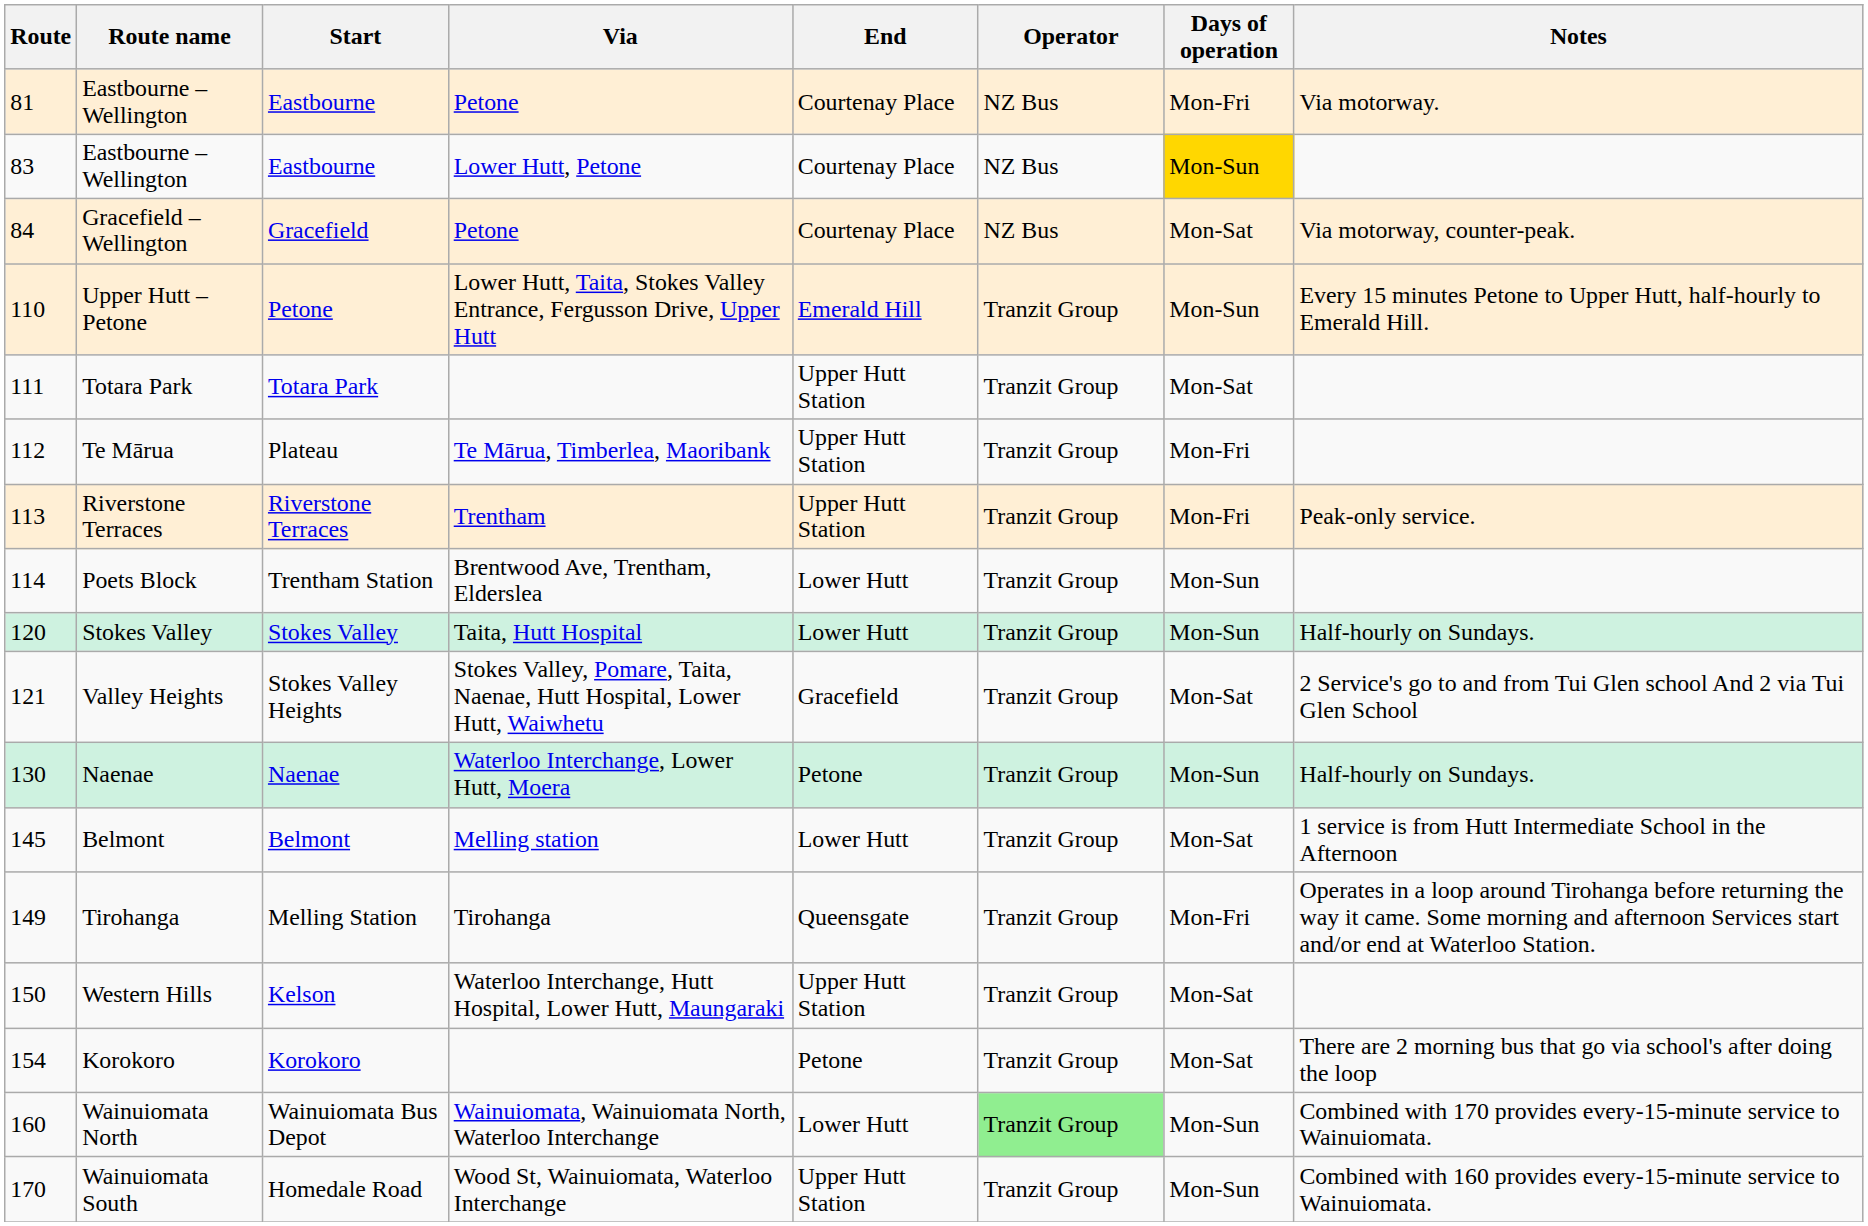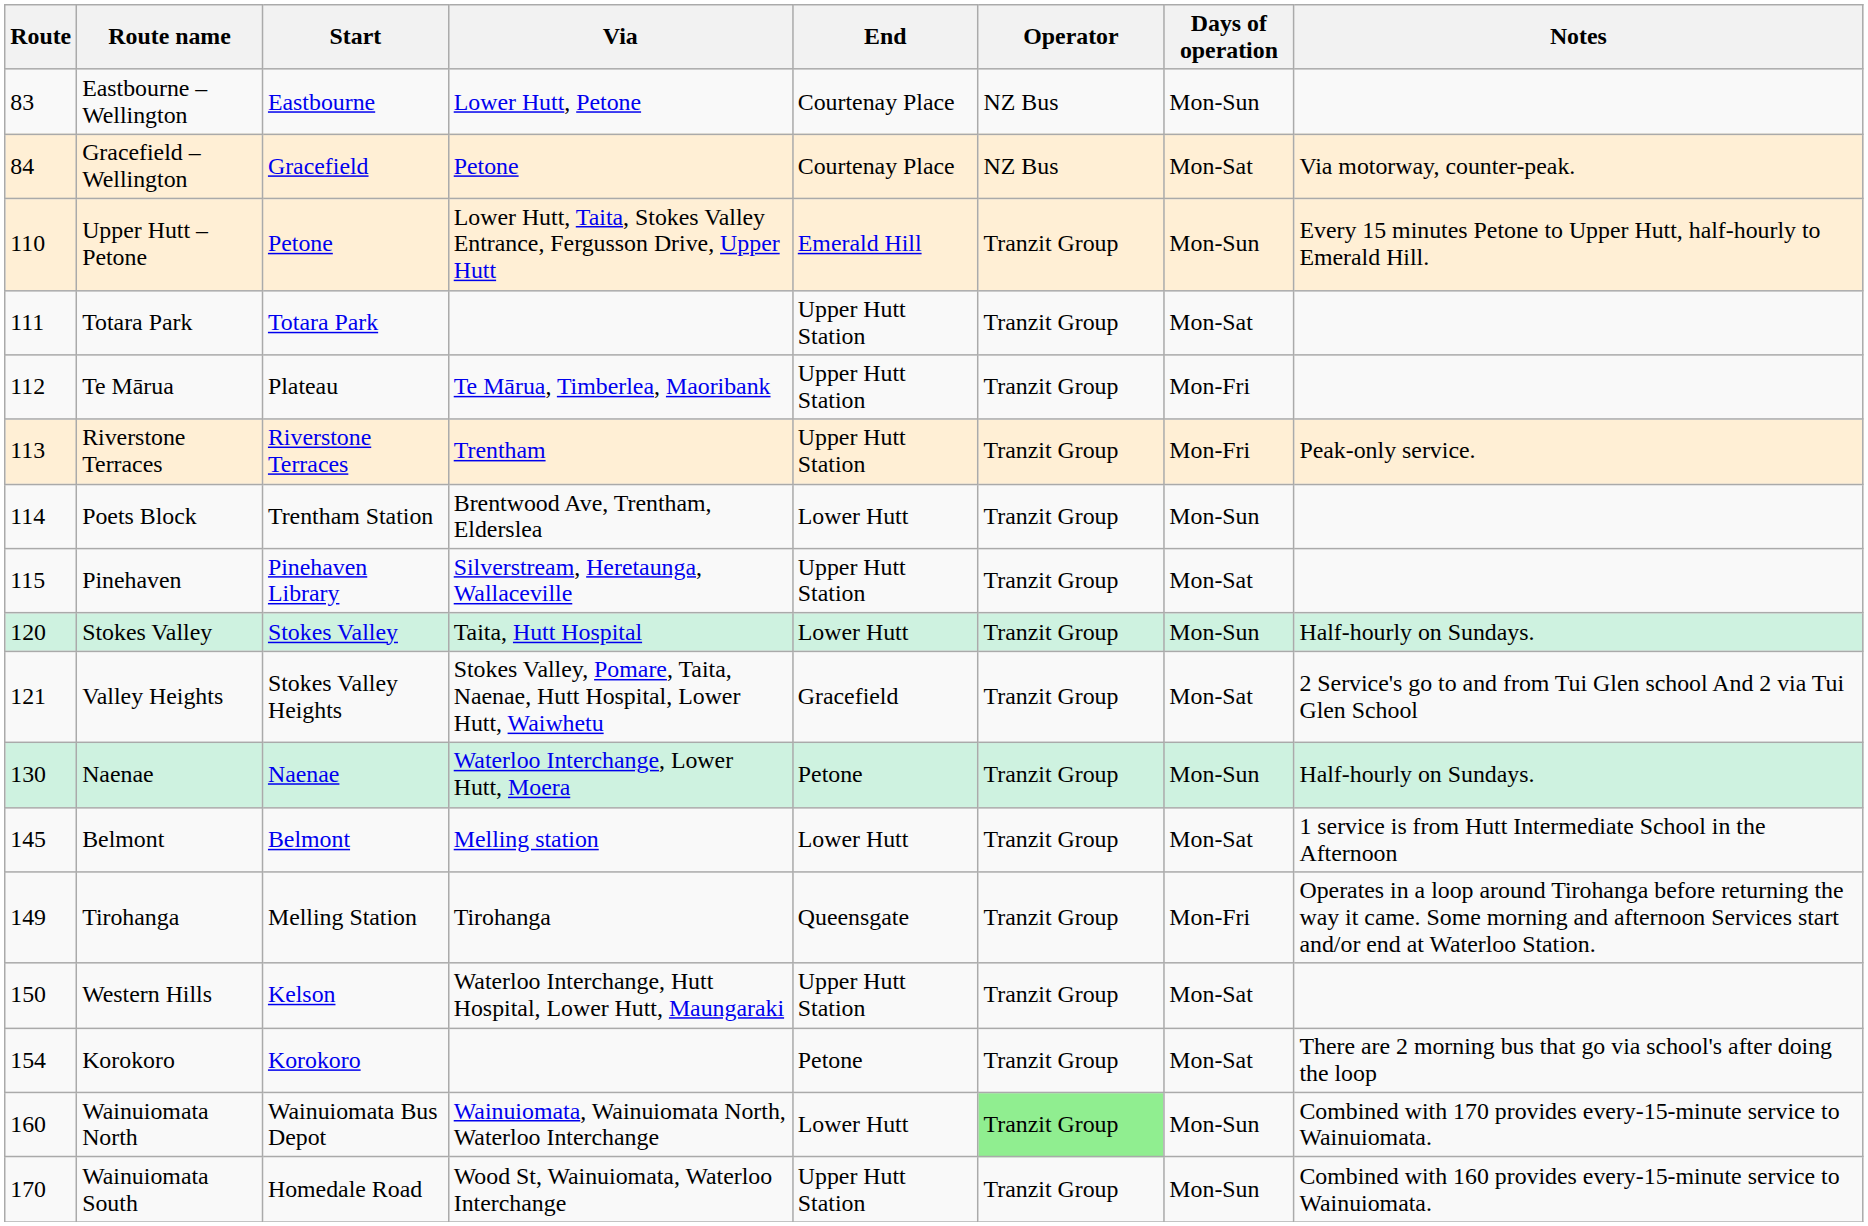 <table class="wikitable" border="1">
 <tr>
 <th>Route</th>
 <th width="10%">Route name</th>
 <th width="10%">Start</th>
 <th>Via</th>
 <th width="10%">End</th>
 <th width="10%">Operator</th>
 <th width="7%">Days of operation</th>
 <th>Notes</th>
 </tr>
-<tr bgcolor="FFEFD5">
-<td>81</td>
-<td>Eastbourne – Wellington</td>
-<td><a href='#'>Eastbourne</a></td>
-<td><a href='#'>Petone</a></td>
-<td>Courtenay Place</td>
-<td>NZ Bus</td>
-<td>Mon-Fri</td>
-<td>Via motorway.</td>
-</tr>
 <tr>
 <td>83</td>
 <td>Eastbourne – Wellington</td>
 <td><a href='#'>Eastbourne</a></td>
 <td><a href='#'>Lower Hutt</a>, <a href='#'>Petone</a></td>
 <td>Courtenay Place</td>
 <td>NZ Bus</td>
-<td style="background: gold;">Mon-Sun</td>
+<td>Mon-Sun</td>
 <td></td>
 </tr>
 <tr bgcolor="FFEFD5">
 <td>84</td>
 <td>Gracefield – Wellington</td>
 <td><a href='#'>Gracefield</a></td>
 <td><a href='#'>Petone</a></td>
 <td>Courtenay Place</td>
 <td>NZ Bus</td>
 <td>Mon-Sat</td>
 <td>Via motorway, counter-peak.</td>
 </tr>
 <tr bgcolor="FFEFD5">
 <td>110</td>
 <td>Upper Hutt – Petone</td>
 <td><a href='#'>Petone</a></td>
 <td>Lower Hutt, <a href='#'>Taita</a>, Stokes Valley Entrance, Fergusson Drive, <a href='#'>Upper Hutt</a></td>
 <td><a href='#'>Emerald Hill</a></td>
 <td>Tranzit Group</td>
 <td>Mon-Sun</td>
 <td>Every 15 minutes Petone to Upper Hutt, half-hourly to Emerald Hill.</td>
 </tr>
 <tr>
 <td>111</td>
 <td>Totara Park</td>
 <td><a href='#'>Totara Park</a></td>
 <td></td>
 <td>Upper Hutt Station</td>
 <td>Tranzit Group</td>
 <td>Mon-Sat</td>
 <td></td>
 </tr>
 <tr>
 <td>112</td>
 <td>Te Mārua</td>
 <td>Plateau</td>
 <td><a href='#'>Te Mārua</a>, <a href='#'>Timberlea</a>, <a href='#'>Maoribank</a></td>
 <td>Upper Hutt Station</td>
 <td>Tranzit Group</td>
 <td>Mon-Fri</td>
 <td></td>
 </tr>
 <tr bgcolor="FFEFD5">
 <td>113</td>
 <td>Riverstone Terraces</td>
 <td><a href='#'>Riverstone Terraces</a></td>
 <td><a href='#'>Trentham</a></td>
 <td>Upper Hutt Station</td>
 <td>Tranzit Group</td>
 <td>Mon-Fri</td>
 <td>Peak-only service.</td>
 </tr>
 <tr>
 <td>114</td>
 <td>Poets Block</td>
 <td>Trentham Station</td>
 <td>Brentwood Ave, Trentham, Elderslea</td>
 <td>Lower Hutt</td>
 <td>Tranzit Group</td>
 <td>Mon-Sun</td>
+<td></td>
+</tr>
+<tr>
+<td>115</td>
+<td>Pinehaven</td>
+<td><a href='#'>Pinehaven Library</a></td>
+<td><a href='#'>Silverstream</a>, <a href='#'>Heretaunga</a>, <a href='#'>Wallaceville</a></td>
+<td>Upper Hutt Station</td>
+<td>Tranzit Group</td>
+<td>Mon-Sat</td>
 <td></td>
 </tr>
 <tr bgcolor="CEF2E0">
 <td>120</td>
 <td>Stokes Valley</td>
 <td><a href='#'>Stokes Valley</a></td>
 <td>Taita, <a href='#'>Hutt Hospital</a></td>
 <td>Lower Hutt</td>
 <td>Tranzit Group</td>
 <td>Mon-Sun</td>
 <td>Half-hourly on Sundays.</td>
 </tr>
 <tr>
 <td>121</td>
 <td>Valley Heights</td>
 <td>Stokes Valley Heights</td>
 <td>Stokes Valley, <a href='#'>Pomare</a>, Taita, Naenae, Hutt Hospital, Lower Hutt, <a href='#'>Waiwhetu</a></td>
 <td>Gracefield</td>
 <td>Tranzit Group</td>
 <td>Mon-Sat</td>
 <td>2 Service's go to and from Tui Glen school And 2 via Tui Glen School</td>
 </tr>
 <tr bgcolor="CEF2E0">
 <td>130</td>
 <td>Naenae</td>
 <td><a href='#'>Naenae</a></td>
 <td><a href='#'>Waterloo Interchange</a>, Lower Hutt, <a href='#'>Moera</a></td>
 <td>Petone</td>
 <td>Tranzit Group</td>
 <td>Mon-Sun</td>
 <td>Half-hourly on Sundays.</td>
 </tr>
 <tr>
 <td>145</td>
 <td>Belmont</td>
 <td><a href='#'>Belmont</a></td>
 <td><a href='#'>Melling station</a></td>
 <td>Lower Hutt</td>
 <td>Tranzit Group</td>
 <td>Mon-Sat</td>
 <td>1 service is from Hutt Intermediate School in the Afternoon</td>
 </tr>
 <tr>
 <td>149</td>
 <td>Tirohanga</td>
 <td>Melling Station</td>
 <td>Tirohanga</td>
 <td>Queensgate</td>
 <td>Tranzit Group</td>
 <td>Mon-Fri</td>
 <td>Operates in a loop around Tirohanga before returning the way it came. Some morning and afternoon Services start and/or end at Waterloo Station.</td>
 </tr>
 <tr>
 <td>150</td>
 <td>Western Hills</td>
 <td><a href='#'>Kelson</a></td>
 <td>Waterloo Interchange, Hutt Hospital, Lower Hutt, <a href='#'>Maungaraki</a></td>
 <td>Upper Hutt Station</td>
 <td>Tranzit Group</td>
 <td>Mon-Sat</td>
 <td></td>
 </tr>
 <tr>
 <td>154</td>
 <td>Korokoro</td>
 <td><a href='#'>Korokoro</a></td>
 <td></td>
 <td>Petone</td>
 <td>Tranzit Group</td>
 <td>Mon-Sat</td>
 <td>There are 2 morning bus that go via school's after doing the loop</td>
 </tr>
 <tr>
 <td>160</td>
 <td>Wainuiomata North</td>
 <td>Wainuiomata Bus Depot</td>
 <td><a href='#'>Wainuiomata</a>, Wainuiomata North, Waterloo Interchange</td>
 <td>Lower Hutt</td>
 <td style="background: lightgreen;">Tranzit Group</td>
 <td>Mon-Sun</td>
 <td>Combined with 170 provides every-15-minute service to Wainuiomata.</td>
 </tr>
 <tr>
 <td>170</td>
 <td>Wainuiomata South</td>
 <td>Homedale Road</td>
 <td>Wood St, Wainuiomata, Waterloo Interchange</td>
 <td>Upper Hutt Station</td>
 <td>Tranzit Group</td>
 <td>Mon-Sun</td>
 <td>Combined with 160 provides every-15-minute service to Wainuiomata.</td>
 </tr>
 </table>
